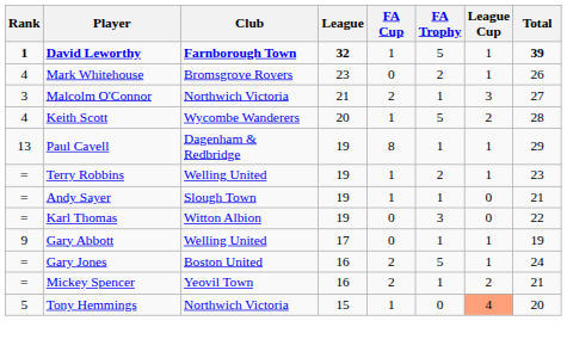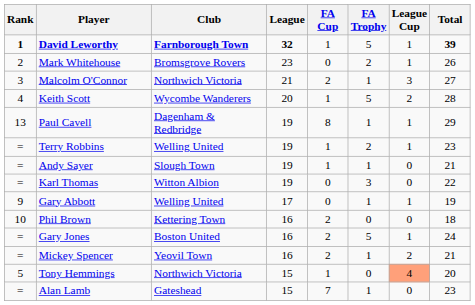 <table class="wikitable" style="text-align: center;">
 <tr>
 <th width=20>Rank</th>
 <th width=155>Player</th>
 <th width=155>Club</th>
 <th width=50>League</th>
 <th width=50><a href='#'>FA Cup</a></th>
 <th width=50><a href='#'>FA Trophy</a></th>
 <th width=50>League Cup</th>
 <th width=50>Total</th>
 </tr>
 <tr>
 <td><strong>1</strong></td>
 <td align=left><strong> <a href='#'>David Leworthy</a> </strong></td>
 <td align=left><strong> <a href='#'>Farnborough Town</a> </strong></td>
 <td><strong>32</strong></td>
 <td>1</td>
 <td>5</td>
 <td>1</td>
 <td><strong>39</strong></td>
 </tr>
 <tr>
-<td>4</td>
+<td>2</td>
 <td align=left><a href='#'>Mark Whitehouse</a></td>
 <td align=left><a href='#'>Bromsgrove Rovers</a></td>
 <td>23</td>
 <td>0</td>
 <td>2</td>
 <td>1</td>
 <td>26</td>
 </tr>
 <tr>
 <td>3</td>
 <td align=left><a href='#'>Malcolm O'Connor</a></td>
 <td align=left><a href='#'>Northwich Victoria</a></td>
 <td>21</td>
 <td>2</td>
 <td>1</td>
 <td>3</td>
 <td>27</td>
 </tr>
 <tr>
 <td>4</td>
 <td align=left><a href='#'>Keith Scott</a></td>
 <td align=left><a href='#'>Wycombe Wanderers</a></td>
 <td>20</td>
 <td>1</td>
 <td>5</td>
 <td>2</td>
 <td>28</td>
 </tr>
 <tr>
 <td>13</td>
 <td align=left><a href='#'>Paul Cavell</a></td>
 <td align=left><a href='#'>Dagenham & Redbridge</a></td>
 <td>19</td>
 <td>8</td>
 <td>1</td>
 <td>1</td>
 <td>29</td>
 </tr>
 <tr>
 <td>=</td>
 <td align=left><a href='#'>Terry Robbins</a></td>
 <td align=left><a href='#'>Welling United</a></td>
 <td>19</td>
 <td>1</td>
 <td>2</td>
 <td>1</td>
 <td>23</td>
 </tr>
 <tr>
 <td>=</td>
 <td align=left><a href='#'>Andy Sayer</a></td>
 <td align=left><a href='#'>Slough Town</a></td>
 <td>19</td>
 <td>1</td>
 <td>1</td>
 <td>0</td>
 <td>21</td>
 </tr>
 <tr>
 <td>=</td>
 <td align=left><a href='#'>Karl Thomas</a></td>
 <td align=left><a href='#'>Witton Albion</a></td>
 <td>19</td>
 <td>0</td>
 <td>3</td>
 <td>0</td>
 <td>22</td>
 </tr>
 <tr>
 <td>9</td>
 <td align=left><a href='#'>Gary Abbott</a></td>
 <td align=left><a href='#'>Welling United</a></td>
 <td>17</td>
 <td>0</td>
 <td>1</td>
 <td>1</td>
 <td>19</td>
 </tr>
 <tr>
+<td>10</td>
+<td align=left><a href='#'>Phil Brown</a></td>
+<td align=left><a href='#'>Kettering Town</a></td>
+<td>16</td>
+<td>2</td>
+<td>0</td>
+<td>0</td>
+<td>18</td>
+</tr>
+<tr>
 <td>=</td>
 <td align=left><a href='#'>Gary Jones</a></td>
 <td align=left><a href='#'>Boston United</a></td>
 <td>16</td>
 <td>2</td>
 <td>5</td>
 <td>1</td>
 <td>24</td>
 </tr>
 <tr>
 <td>=</td>
 <td align=left><a href='#'>Mickey Spencer</a></td>
 <td align=left><a href='#'>Yeovil Town</a></td>
 <td>16</td>
 <td>2</td>
 <td>1</td>
 <td>2</td>
 <td>21</td>
 </tr>
 <tr>
 <td>5</td>
 <td align=left><a href='#'>Tony Hemmings</a></td>
 <td align=left><a href='#'>Northwich Victoria</a></td>
 <td>15</td>
 <td>1</td>
 <td>0</td>
 <td style="background: lightsalmon;">4</td>
 <td>20</td>
 </tr>
+<tr>
+<td>=</td>
+<td align=left><a href='#'>Alan Lamb</a></td>
+<td align=left><a href='#'>Gateshead</a></td>
+<td>15</td>
+<td>7</td>
+<td>1</td>
+<td>0</td>
+<td>23</td>
+</tr>
 </table>
